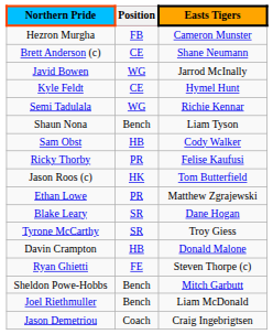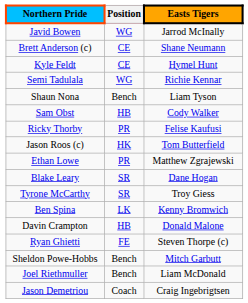 <table class="wikitable" style="float:right; font-size:90%; text-align:center; margin-left:1em;">
 <tr style="background:#f03;">
 <th align="centre" width="136" style="border: 3px solid #FF4500; background: #00BFFF; color: black">Northern Pride</th>
 <th style="width:40px;">Position</th>
 <th align="centre" width="136" style="border: 3px solid black; background: orange; color: black">Easts Tigers</th>
 </tr>
 <tr>
-<td>Hezron Murgha</td>
-<td><a href='#'>FB</a></td>
-<td><a href='#'>Cameron Munster</a></td>
+<td><a href='#'>Javid Bowen</a></td>
+<td><a href='#'>WG</a></td>
+<td>Jarrod McInally</td>
 </tr>
 <tr>
 <td><a href='#'>Brett Anderson</a> (c)</td>
 <td><a href='#'>CE</a></td>
 <td><a href='#'>Shane Neumann</a></td>
-</tr>
-<tr>
-<td><a href='#'>Javid Bowen</a></td>
-<td><a href='#'>WG</a></td>
-<td>Jarrod McInally</td>
 </tr>
 <tr>
 <td><a href='#'>Kyle Feldt</a></td>
 <td><a href='#'>CE</a></td>
 <td><a href='#'>Hymel Hunt</a></td>
 </tr>
 <tr>
 <td><a href='#'>Semi Tadulala</a></td>
 <td><a href='#'>WG</a></td>
 <td><a href='#'>Richie Kennar</a></td>
 </tr>
 <tr>
 <td>Shaun Nona</td>
 <td>Bench</td>
 <td>Liam Tyson</td>
 </tr>
 <tr>
 <td><a href='#'>Sam Obst</a></td>
 <td><a href='#'>HB</a></td>
 <td><a href='#'>Cody Walker</a></td>
 </tr>
 <tr>
 <td><a href='#'>Ricky Thorby</a></td>
 <td><a href='#'>PR</a></td>
 <td><a href='#'>Felise Kaufusi</a></td>
 </tr>
 <tr>
 <td>Jason Roos (c)</td>
 <td><a href='#'>HK</a></td>
 <td><a href='#'>Tom Butterfield</a></td>
 </tr>
 <tr>
 <td><a href='#'>Ethan Lowe</a></td>
 <td><a href='#'>PR</a></td>
 <td>Matthew Zgrajewski</td>
 </tr>
 <tr>
 <td><a href='#'>Blake Leary</a></td>
 <td><a href='#'>SR</a></td>
 <td><a href='#'>Dane Hogan</a></td>
 </tr>
 <tr>
 <td><a href='#'>Tyrone McCarthy</a></td>
 <td><a href='#'>SR</a></td>
 <td>Troy Giess</td>
 </tr>
 <tr>
+<td><a href='#'>Ben Spina</a></td>
+<td><a href='#'>LK</a></td>
+<td><a href='#'>Kenny Bromwich</a></td>
+</tr>
+<tr>
 <td>Davin Crampton</td>
 <td><a href='#'>HB</a></td>
 <td><a href='#'>Donald Malone</a></td>
 </tr>
 <tr>
 <td><a href='#'>Ryan Ghietti</a></td>
 <td><a href='#'>FE</a></td>
 <td>Steven Thorpe (c)</td>
 </tr>
 <tr>
 <td>Sheldon Powe-Hobbs</td>
 <td>Bench</td>
 <td><a href='#'>Mitch Garbutt</a></td>
 </tr>
 <tr>
 <td><a href='#'>Joel Riethmuller</a></td>
 <td>Bench</td>
 <td>Liam McDonald</td>
 </tr>
 <tr>
 <td><a href='#'>Jason Demetriou</a></td>
 <td>Coach</td>
 <td>Craig Ingebrigtsen</td>
 </tr>
 </table>
